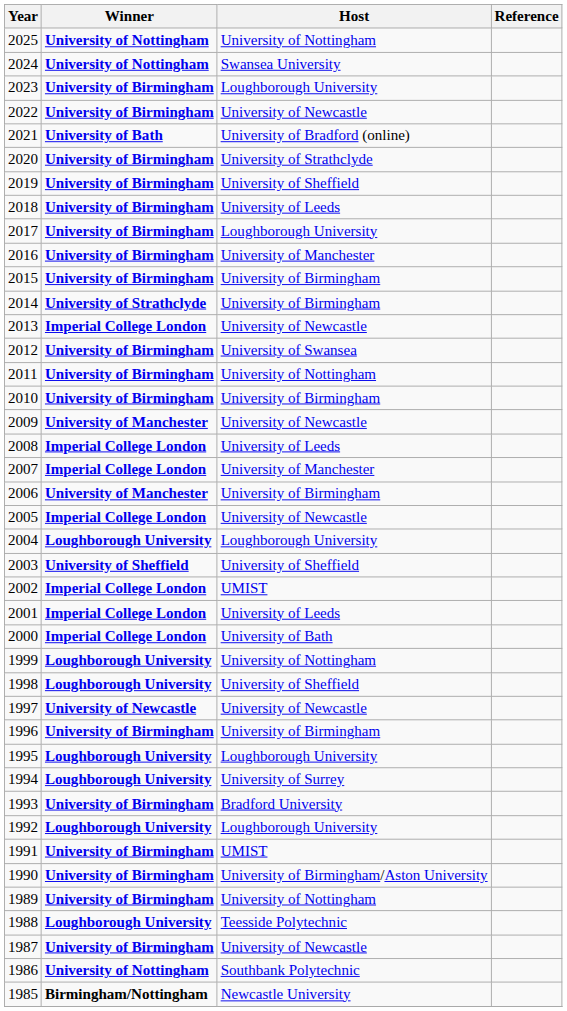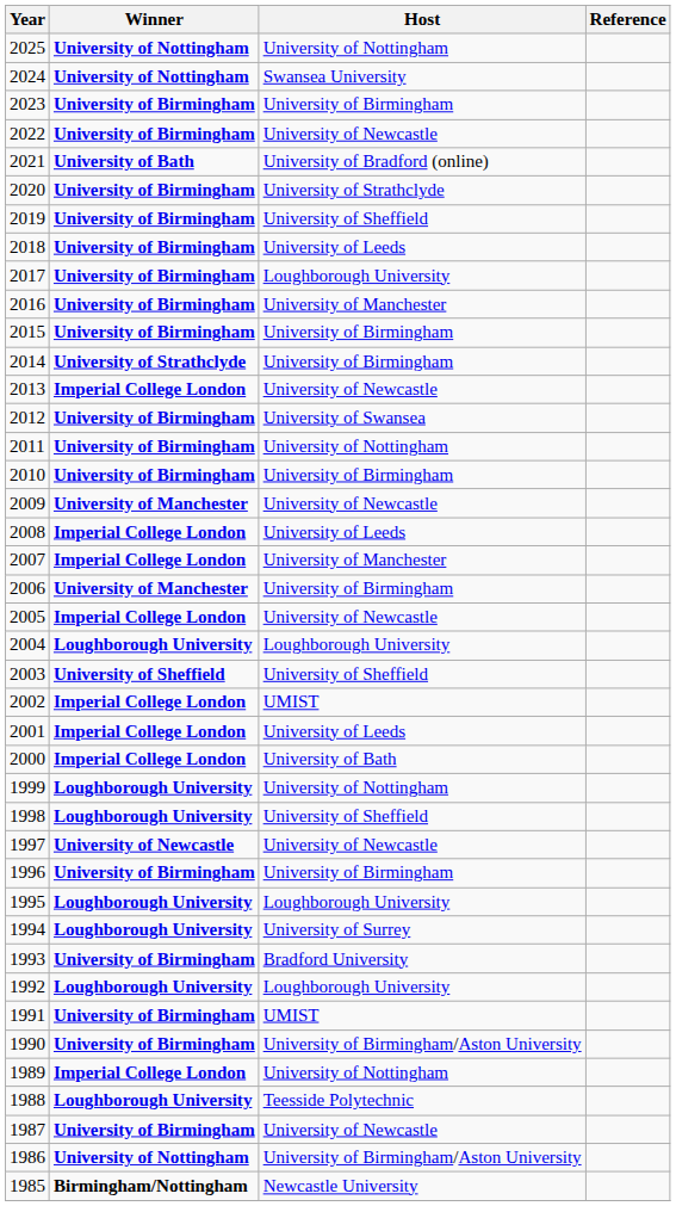 <table class="wikitable">
 <tr>
 <th>Year</th>
 <th>Winner</th>
 <th>Host</th>
 <th>Reference</th>
 </tr>
 <tr>
 <td>2025</td>
 <td><strong><a href='#'>University of Nottingham</a></strong></td>
 <td><a href='#'>University of Nottingham</a></td>
 <td></td>
 </tr>
 <tr>
 <td>2024</td>
 <td><strong><a href='#'>University of Nottingham</a></strong></td>
 <td><a href='#'>Swansea University</a></td>
 <td></td>
 </tr>
 <tr>
 <td>2023</td>
 <td><strong><a href='#'>University of Birmingham</a></strong></td>
-<td><a href='#'>Loughborough University</a></td>
+<td><a href='#'>University of Birmingham</a></td>
 <td></td>
 </tr>
 <tr>
 <td>2022</td>
 <td><strong><a href='#'>University of Birmingham</a></strong></td>
 <td><a href='#'>University of Newcastle</a></td>
 <td></td>
 </tr>
 <tr>
 <td>2021</td>
 <td><strong><a href='#'>University of Bath</a></strong></td>
 <td><a href='#'>University of Bradford</a> (online)</td>
 <td></td>
 </tr>
 <tr>
 <td>2020</td>
 <td><strong><a href='#'>University of Birmingham</a></strong></td>
 <td><a href='#'>University of Strathclyde</a></td>
 <td></td>
 </tr>
 <tr>
 <td>2019</td>
 <td><strong><a href='#'>University of Birmingham</a></strong></td>
 <td><a href='#'>University of Sheffield</a></td>
 <td></td>
 </tr>
 <tr>
 <td>2018</td>
 <td><strong><a href='#'>University of Birmingham</a></strong></td>
 <td><a href='#'>University of Leeds</a></td>
 <td></td>
 </tr>
 <tr>
 <td>2017</td>
 <td><strong><a href='#'>University of Birmingham</a></strong></td>
 <td><a href='#'>Loughborough University</a></td>
 <td></td>
 </tr>
 <tr>
 <td>2016</td>
 <td><strong><a href='#'>University of Birmingham</a></strong></td>
 <td><a href='#'>University of Manchester</a></td>
 <td></td>
 </tr>
 <tr>
 <td>2015</td>
 <td><strong><a href='#'>University of Birmingham</a></strong></td>
 <td><a href='#'>University of Birmingham</a></td>
 <td></td>
 </tr>
 <tr>
 <td>2014</td>
 <td><strong><a href='#'>University of Strathclyde</a></strong></td>
 <td><a href='#'>University of Birmingham</a></td>
 <td></td>
 </tr>
 <tr>
 <td>2013</td>
 <td><strong> <a href='#'>Imperial College London</a></strong></td>
 <td><a href='#'>University of Newcastle</a></td>
 <td></td>
 </tr>
 <tr>
 <td>2012</td>
 <td><strong> <a href='#'>University of Birmingham</a></strong></td>
 <td><a href='#'>University of Swansea</a></td>
 <td></td>
 </tr>
 <tr>
 <td>2011</td>
 <td><strong><a href='#'>University of Birmingham</a></strong></td>
 <td><a href='#'>University of Nottingham</a></td>
 <td></td>
 </tr>
 <tr>
 <td>2010</td>
 <td><strong><a href='#'>University of Birmingham</a></strong></td>
 <td><a href='#'>University of Birmingham</a></td>
 <td></td>
 </tr>
 <tr>
 <td>2009</td>
 <td><strong><a href='#'>University of Manchester</a></strong></td>
 <td><a href='#'>University of Newcastle</a></td>
 <td></td>
 </tr>
 <tr>
 <td>2008</td>
 <td><strong><a href='#'>Imperial College London</a></strong></td>
 <td><a href='#'>University of Leeds</a></td>
 <td></td>
 </tr>
 <tr>
 <td>2007</td>
 <td><strong><a href='#'>Imperial College London</a></strong></td>
 <td><a href='#'>University of Manchester</a></td>
 <td></td>
 </tr>
 <tr>
 <td>2006</td>
 <td><strong><a href='#'>University of Manchester</a></strong></td>
 <td><a href='#'>University of Birmingham</a></td>
 <td></td>
 </tr>
 <tr>
 <td>2005</td>
 <td><strong><a href='#'>Imperial College London</a></strong></td>
 <td><a href='#'>University of Newcastle</a></td>
 <td></td>
 </tr>
 <tr>
 <td>2004</td>
 <td><strong><a href='#'>Loughborough University</a></strong></td>
 <td><a href='#'>Loughborough University</a></td>
 <td></td>
 </tr>
 <tr>
 <td>2003</td>
 <td><strong><a href='#'>University of Sheffield</a></strong></td>
 <td><a href='#'>University of Sheffield</a></td>
 <td></td>
 </tr>
 <tr>
 <td>2002</td>
 <td><strong><a href='#'>Imperial College London</a></strong></td>
 <td><a href='#'>UMIST</a></td>
 <td></td>
 </tr>
 <tr>
 <td>2001</td>
 <td><strong><a href='#'>Imperial College London</a></strong></td>
 <td><a href='#'>University of Leeds</a></td>
 <td></td>
 </tr>
 <tr>
 <td>2000</td>
 <td><strong><a href='#'>Imperial College London</a></strong></td>
 <td><a href='#'>University of Bath</a></td>
 <td></td>
 </tr>
 <tr>
 <td>1999</td>
 <td><strong><a href='#'>Loughborough University</a></strong></td>
 <td><a href='#'>University of Nottingham</a></td>
 <td></td>
 </tr>
 <tr>
 <td>1998</td>
 <td><strong><a href='#'>Loughborough University</a></strong></td>
 <td><a href='#'>University of Sheffield</a></td>
 <td></td>
 </tr>
 <tr>
 <td>1997</td>
 <td><strong><a href='#'>University of Newcastle</a></strong></td>
 <td><a href='#'>University of Newcastle</a></td>
 <td></td>
 </tr>
 <tr>
 <td>1996</td>
 <td><strong><a href='#'>University of Birmingham</a></strong></td>
 <td><a href='#'>University of Birmingham</a></td>
 <td></td>
 </tr>
 <tr>
 <td>1995</td>
 <td><strong><a href='#'>Loughborough University</a></strong></td>
 <td><a href='#'>Loughborough University</a></td>
 <td></td>
 </tr>
 <tr>
 <td>1994</td>
 <td><strong><a href='#'>Loughborough University</a></strong></td>
 <td><a href='#'>University of Surrey</a></td>
 <td></td>
 </tr>
 <tr>
 <td>1993</td>
 <td><strong><a href='#'>University of Birmingham</a></strong></td>
 <td><a href='#'>Bradford University</a></td>
 <td></td>
 </tr>
 <tr>
 <td>1992</td>
 <td><strong><a href='#'>Loughborough University</a></strong></td>
 <td><a href='#'>Loughborough University</a></td>
 <td></td>
 </tr>
 <tr>
 <td>1991</td>
 <td><strong><a href='#'>University of Birmingham</a></strong></td>
 <td><a href='#'>UMIST</a></td>
 <td></td>
 </tr>
 <tr>
 <td>1990</td>
 <td><strong><a href='#'>University of Birmingham</a></strong></td>
 <td><a href='#'>University of Birmingham</a>/<a href='#'>Aston University</a></td>
 <td></td>
 </tr>
 <tr>
 <td>1989</td>
-<td><strong><a href='#'>University of Birmingham</a></strong></td>
+<td><strong><a href='#'>Imperial College London</a></strong></td>
 <td><a href='#'>University of Nottingham</a></td>
 <td></td>
 </tr>
 <tr>
 <td>1988</td>
 <td><strong><a href='#'>Loughborough University</a></strong></td>
 <td><a href='#'>Teesside Polytechnic</a></td>
 <td></td>
 </tr>
 <tr>
 <td>1987</td>
 <td><strong><a href='#'>University of Birmingham</a></strong></td>
 <td><a href='#'>University of Newcastle</a></td>
 <td></td>
 </tr>
 <tr>
 <td>1986</td>
 <td><strong><a href='#'>University of Nottingham</a></strong></td>
-<td><a href='#'>Southbank Polytechnic</a></td>
+<td><a href='#'>University of Birmingham</a>/<a href='#'>Aston University</a></td>
 <td></td>
 </tr>
 <tr>
 <td>1985</td>
 <td><strong>Birmingham/Nottingham</strong></td>
 <td><a href='#'>Newcastle University</a></td>
 <td></td>
 </tr>
 <tr>
 </tr>
 </table>
